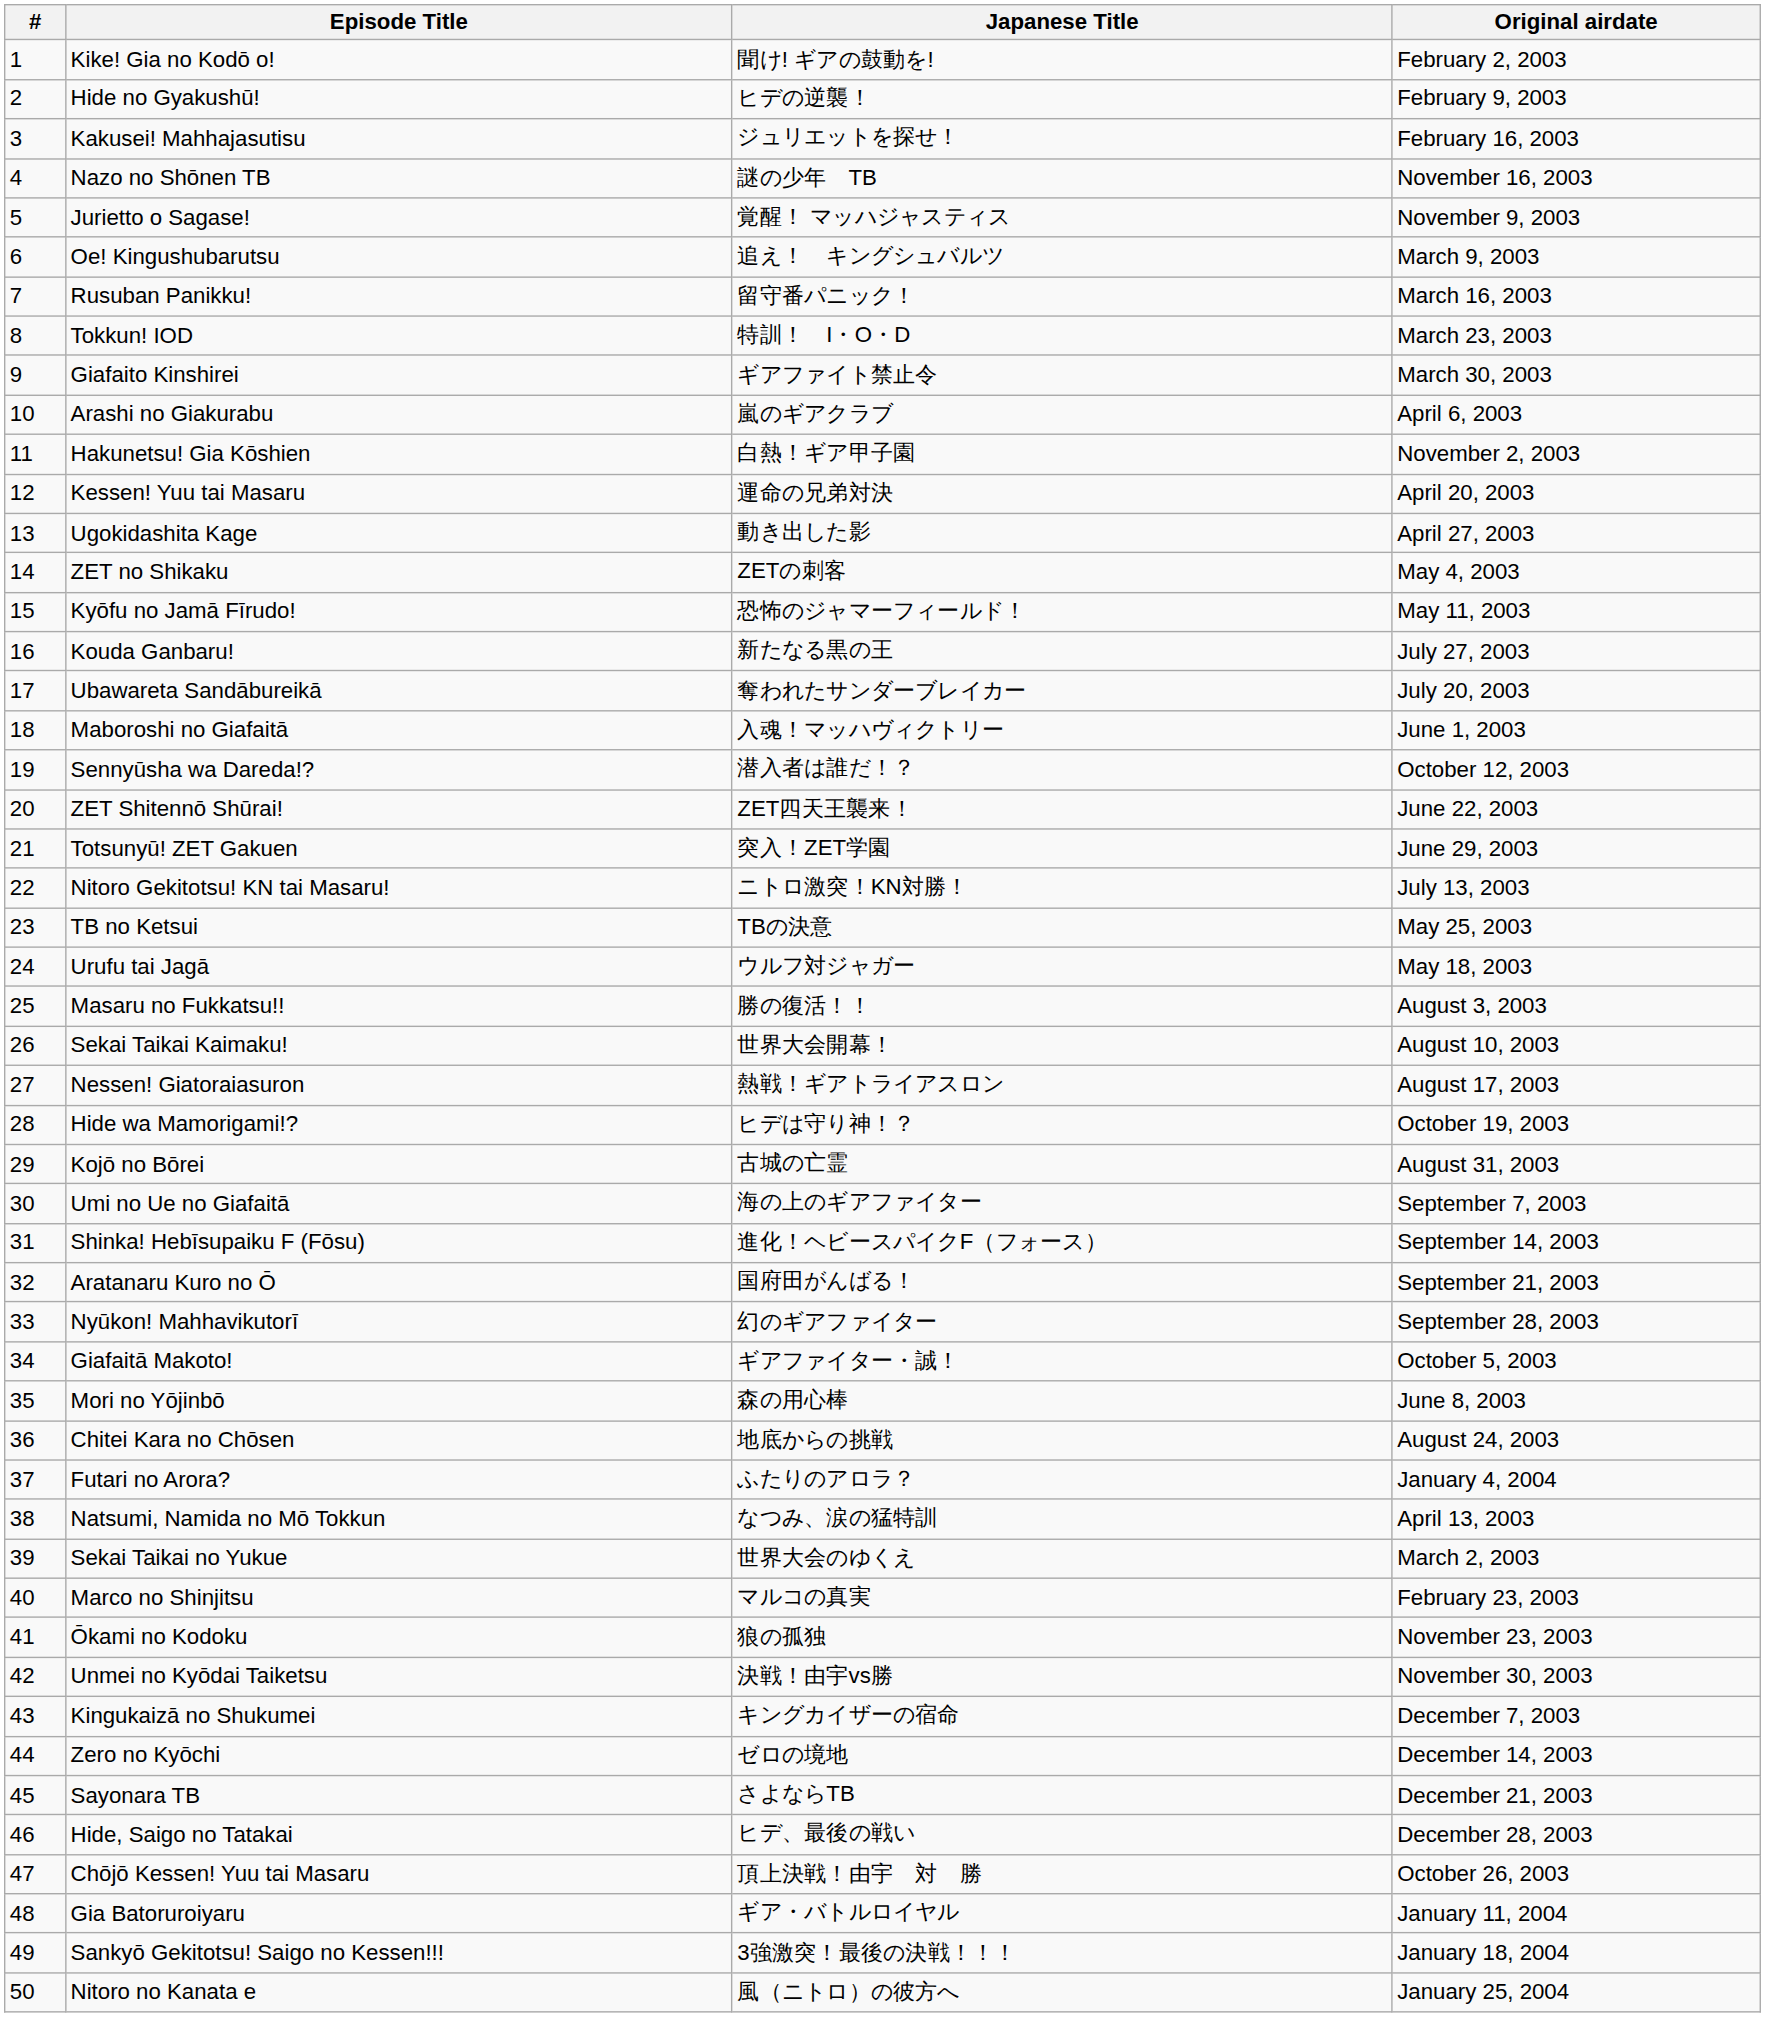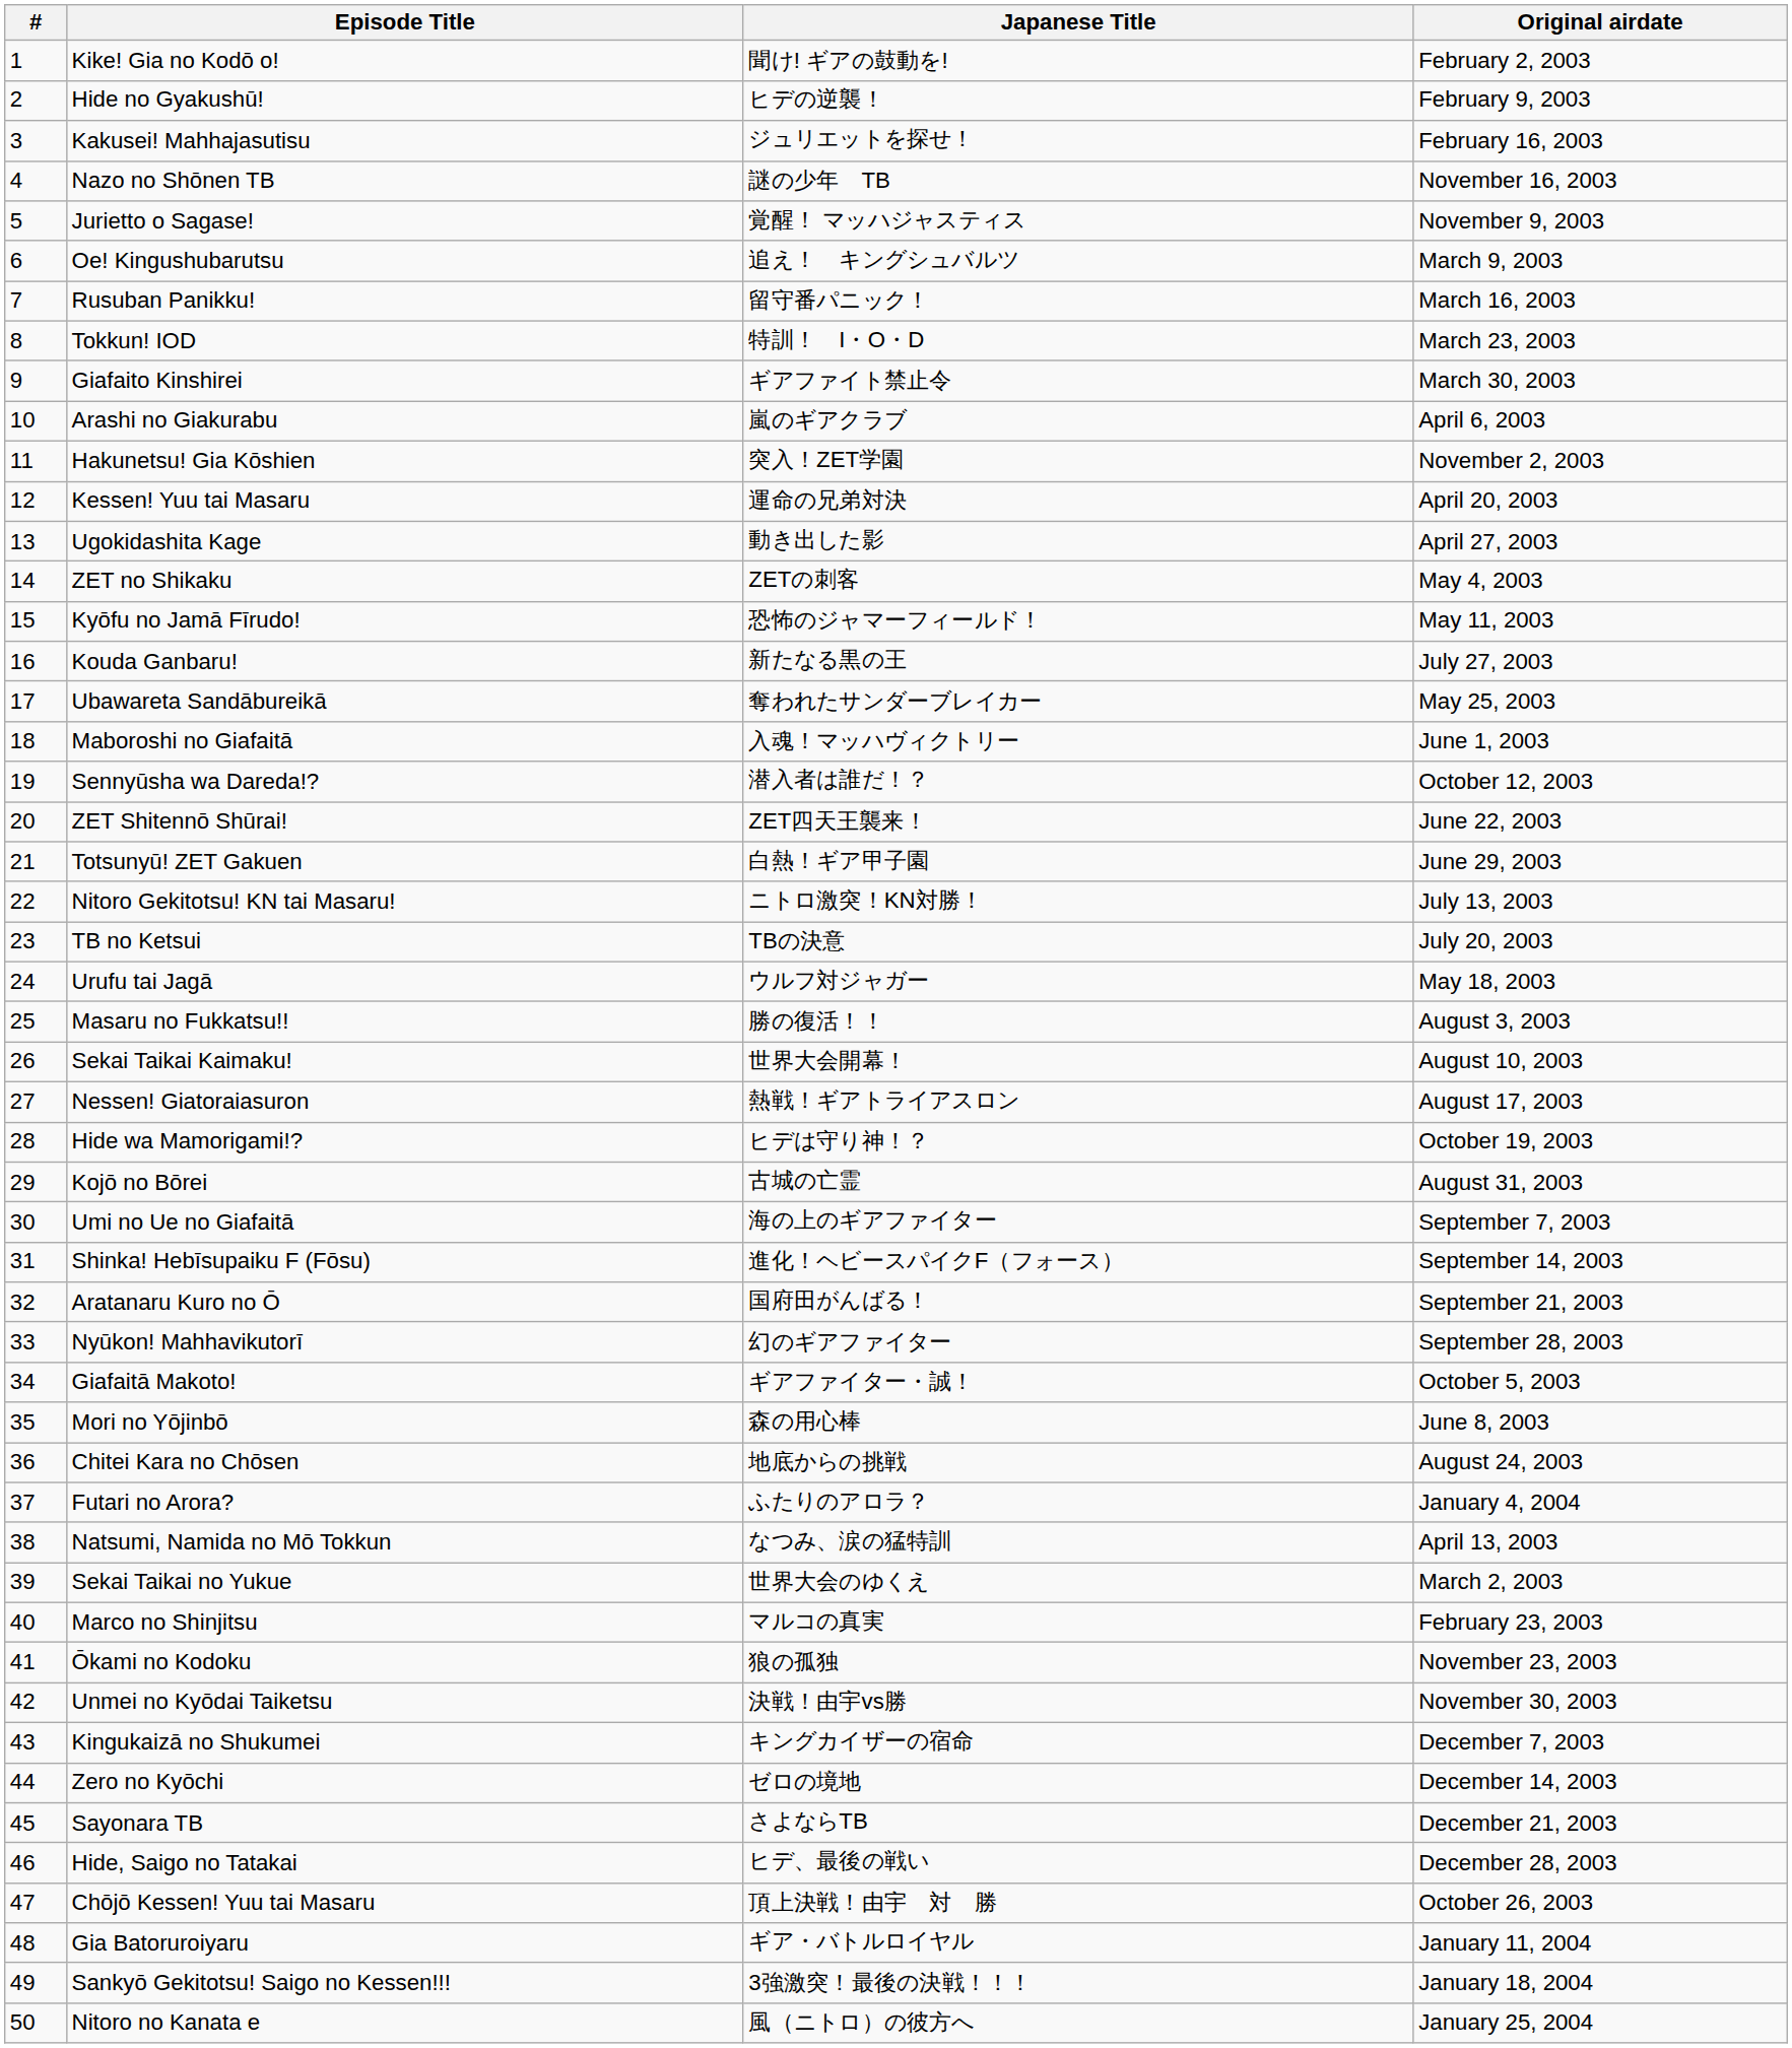 <table class="wikitable sortable" style="width: 100%; height: 100%;">
 <tr>
 <th>#</th>
 <th class="unsortable">Episode Title</th>
 <th class="unsortable">Japanese Title</th>
 <th class="unsortable">Original airdate</th>
 </tr>
 <tr>
 <td>1</td>
 <td>Kike! Gia no Kodō o!</td>
 <td>聞け! ギアの鼓動を!</td>
 <td>February 2, 2003</td>
 </tr>
 <tr>
 <td>2</td>
 <td>Hide no Gyakushū!</td>
 <td>ヒデの逆襲！</td>
 <td>February 9, 2003</td>
 </tr>
 <tr>
 <td>3</td>
 <td>Kakusei! Mahhajasutisu</td>
 <td>ジュリエットを探せ！</td>
 <td>February 16, 2003</td>
 </tr>
 <tr>
 <td>4</td>
 <td>Nazo no Shōnen TB</td>
 <td>謎の少年　TB</td>
 <td>November 16, 2003</td>
 </tr>
 <tr>
 <td>5</td>
 <td>Jurietto o Sagase!</td>
 <td>覚醒！ マッハジャスティス</td>
 <td>November 9, 2003</td>
 </tr>
 <tr>
 <td>6</td>
 <td>Oe! Kingushubarutsu</td>
 <td>追え！　キングシュバルツ</td>
 <td>March 9, 2003</td>
 </tr>
 <tr>
 <td>7</td>
 <td>Rusuban Panikku!</td>
 <td>留守番パニック！</td>
 <td>March 16, 2003</td>
 </tr>
 <tr>
 <td>8</td>
 <td>Tokkun! IOD</td>
 <td>特訓！　I・O・D</td>
 <td>March 23, 2003</td>
 </tr>
 <tr>
 <td>9</td>
 <td>Giafaito Kinshirei</td>
 <td>ギアファイト禁止令</td>
 <td>March 30, 2003</td>
 </tr>
 <tr>
 <td>10</td>
 <td>Arashi no Giakurabu</td>
 <td>嵐のギアクラブ</td>
 <td>April 6, 2003</td>
 </tr>
 <tr>
 <td>11</td>
 <td>Hakunetsu! Gia Kōshien</td>
-<td>白熱！ギア甲子園</td>
+<td>突入！ZET学園</td>
 <td>November 2, 2003</td>
 </tr>
 <tr>
 <td>12</td>
 <td>Kessen! Yuu tai Masaru</td>
 <td>運命の兄弟対決</td>
 <td>April 20, 2003</td>
 </tr>
 <tr>
 <td>13</td>
 <td>Ugokidashita Kage</td>
 <td>動き出した影</td>
 <td>April 27, 2003</td>
 </tr>
 <tr>
 <td>14</td>
 <td>ZET no Shikaku</td>
 <td>ZETの刺客</td>
 <td>May 4, 2003</td>
 </tr>
 <tr>
 <td>15</td>
 <td>Kyōfu no Jamā Fīrudo!</td>
 <td>恐怖のジャマーフィールド！</td>
 <td>May 11, 2003</td>
 </tr>
 <tr>
 <td>16</td>
 <td>Kouda Ganbaru!</td>
 <td>新たなる黒の王</td>
 <td>July 27, 2003</td>
 </tr>
 <tr>
 <td>17</td>
 <td>Ubawareta Sandābureikā</td>
 <td>奪われたサンダーブレイカー</td>
-<td>July 20, 2003</td>
+<td>May 25, 2003</td>
 </tr>
 <tr>
 <td>18</td>
 <td>Maboroshi no Giafaitā</td>
 <td>入魂！マッハヴィクトリー</td>
 <td>June 1, 2003</td>
 </tr>
 <tr>
 <td>19</td>
 <td>Sennyūsha wa Dareda!?</td>
 <td>潜入者は誰だ！？</td>
 <td>October 12, 2003</td>
 </tr>
 <tr>
 <td>20</td>
 <td>ZET Shitennō Shūrai!</td>
 <td>ZET四天王襲来！</td>
 <td>June 22, 2003</td>
 </tr>
 <tr>
 <td>21</td>
 <td>Totsunyū! ZET Gakuen</td>
-<td>突入！ZET学園</td>
+<td>白熱！ギア甲子園</td>
 <td>June 29, 2003</td>
 </tr>
 <tr>
 <td>22</td>
 <td>Nitoro Gekitotsu! KN tai Masaru!</td>
 <td>ニトロ激突！KN対勝！</td>
 <td>July 13, 2003</td>
 </tr>
 <tr>
 <td>23</td>
 <td>TB no Ketsui</td>
 <td>TBの決意</td>
-<td>May 25, 2003</td>
+<td>July 20, 2003</td>
 </tr>
 <tr>
 <td>24</td>
 <td>Urufu tai Jagā</td>
 <td>ウルフ対ジャガー</td>
 <td>May 18, 2003</td>
 </tr>
 <tr>
 <td>25</td>
 <td>Masaru no Fukkatsu!!</td>
 <td>勝の復活！！</td>
 <td>August 3, 2003</td>
 </tr>
 <tr>
 <td>26</td>
 <td>Sekai Taikai Kaimaku!</td>
 <td>世界大会開幕！</td>
 <td>August 10, 2003</td>
 </tr>
 <tr>
 <td>27</td>
 <td>Nessen! Giatoraiasuron</td>
 <td>熱戦！ギアトライアスロン</td>
 <td>August 17, 2003</td>
 </tr>
 <tr>
 <td>28</td>
 <td>Hide wa Mamorigami!?</td>
 <td>ヒデは守り神！？</td>
 <td>October 19, 2003</td>
 </tr>
 <tr>
 <td>29</td>
 <td>Kojō no Bōrei</td>
 <td>古城の亡霊</td>
 <td>August 31, 2003</td>
 </tr>
 <tr>
 <td>30</td>
 <td>Umi no Ue no Giafaitā</td>
 <td>海の上のギアファイター</td>
 <td>September 7, 2003</td>
 </tr>
 <tr>
 <td>31</td>
 <td>Shinka! Hebīsupaiku F (Fōsu)</td>
 <td>進化！ヘビースパイクF（フォース）</td>
 <td>September 14, 2003</td>
 </tr>
 <tr>
 <td>32</td>
 <td>Aratanaru Kuro no Ō</td>
 <td>国府田がんばる！</td>
 <td>September 21, 2003</td>
 </tr>
 <tr>
 <td>33</td>
 <td>Nyūkon! Mahhavikutorī</td>
 <td>幻のギアファイター</td>
 <td>September 28, 2003</td>
 </tr>
 <tr>
 <td>34</td>
 <td>Giafaitā Makoto!</td>
 <td>ギアファイター・誠！</td>
 <td>October 5, 2003</td>
 </tr>
 <tr>
 <td>35</td>
 <td>Mori no Yōjinbō</td>
 <td>森の用心棒</td>
 <td>June 8, 2003</td>
 </tr>
 <tr>
 <td>36</td>
 <td>Chitei Kara no Chōsen</td>
 <td>地底からの挑戦</td>
 <td>August 24, 2003</td>
 </tr>
 <tr>
 <td>37</td>
 <td>Futari no Arora?</td>
 <td>ふたりのアロラ？</td>
 <td>January 4, 2004</td>
 </tr>
 <tr>
 <td>38</td>
 <td>Natsumi, Namida no Mō Tokkun</td>
 <td>なつみ、涙の猛特訓</td>
 <td>April 13, 2003</td>
 </tr>
 <tr>
 <td>39</td>
 <td>Sekai Taikai no Yukue</td>
 <td>世界大会のゆくえ</td>
 <td>March 2, 2003</td>
 </tr>
 <tr>
 <td>40</td>
 <td>Marco no Shinjitsu</td>
 <td>マルコの真実</td>
 <td>February 23, 2003</td>
 </tr>
 <tr>
 <td>41</td>
 <td>Ōkami no Kodoku</td>
 <td>狼の孤独</td>
 <td>November 23, 2003</td>
 </tr>
 <tr>
 <td>42</td>
 <td>Unmei no Kyōdai Taiketsu</td>
 <td>決戦！由宇vs勝</td>
 <td>November 30, 2003</td>
 </tr>
 <tr>
 <td>43</td>
 <td>Kingukaizā no Shukumei</td>
 <td>キングカイザーの宿命</td>
 <td>December 7, 2003</td>
 </tr>
 <tr>
 <td>44</td>
 <td>Zero no Kyōchi</td>
 <td>ゼロの境地</td>
 <td>December 14, 2003</td>
 </tr>
 <tr>
 <td>45</td>
 <td>Sayonara TB</td>
 <td>さよならTB</td>
 <td>December 21, 2003</td>
 </tr>
 <tr>
 <td>46</td>
 <td>Hide, Saigo no Tatakai</td>
 <td>ヒデ、最後の戦い</td>
 <td>December 28, 2003</td>
 </tr>
 <tr>
 <td>47</td>
 <td>Chōjō Kessen! Yuu tai Masaru</td>
 <td>頂上決戦！由宇　対　勝</td>
 <td>October 26, 2003</td>
 </tr>
 <tr>
 <td>48</td>
 <td>Gia Batoruroiyaru</td>
 <td>ギア・バトルロイヤル</td>
 <td>January 11, 2004</td>
 </tr>
 <tr>
 <td>49</td>
 <td>Sankyō Gekitotsu! Saigo no Kessen!!!</td>
 <td>3強激突！最後の決戦！！！</td>
 <td>January 18, 2004</td>
 </tr>
 <tr>
 <td>50</td>
 <td>Nitoro no Kanata e</td>
 <td>風（ニトロ）の彼方へ</td>
 <td>January 25, 2004</td>
 </tr>
 </table>
